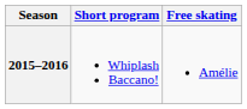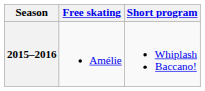 <table class=wikitable style=text-align:center>
 <tr>
 <th>Season</th>
+<th><a href='#'>Free skating</a></th>
 <th><a href='#'>Short program</a></th>
-<th><a href='#'>Free skating</a></th>
 </tr>
 <tr>
 <th>2015–2016 <br> </th>
+<td><br><ul><li><a href='#'>Amélie</a> <br></li></ul></td>
 <td><br><ul><li><a href='#'>Whiplash</a> <br></li><li><a href='#'>Baccano!</a> <br></li></ul></td>
-<td><br><ul><li><a href='#'>Amélie</a> <br></li></ul></td>
 </tr>
 </table>
